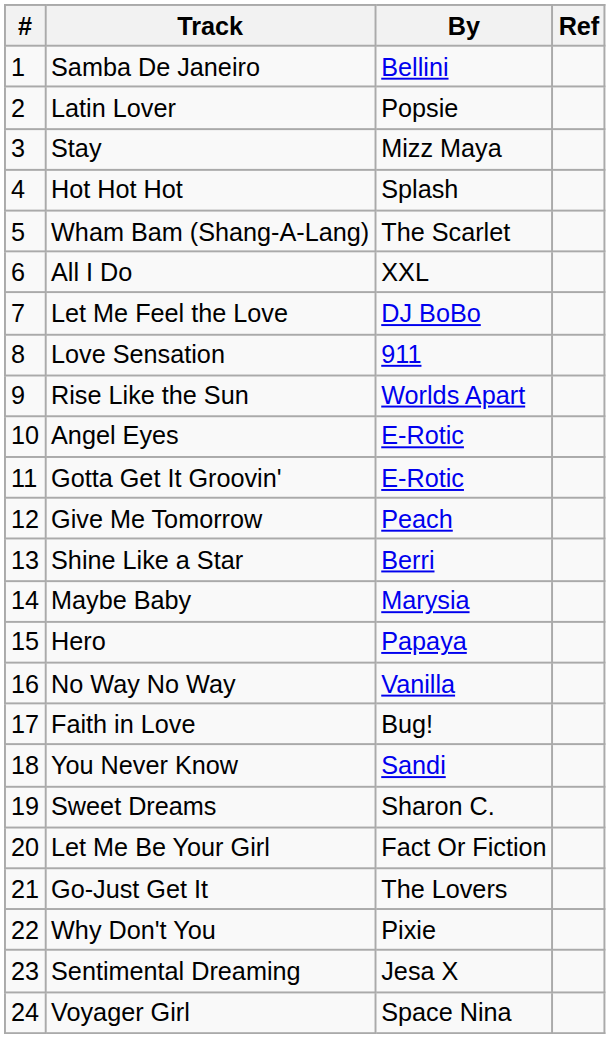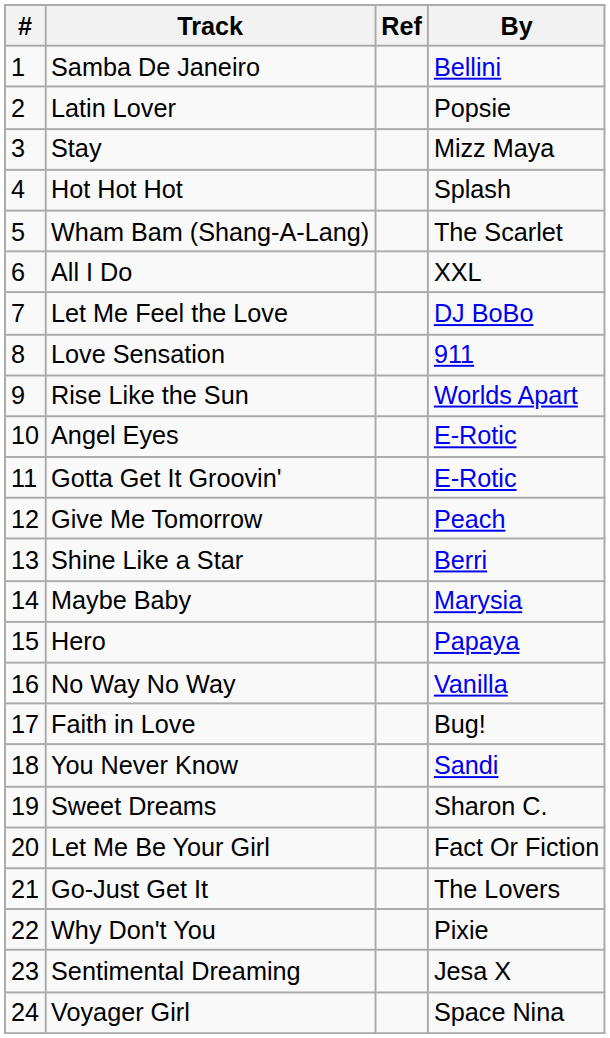 <table class="wikitable" style="font-size: small;">
 <tr>
 <th>#</th>
 <th>Track</th>
+<th>Ref</th>
 <th>By</th>
-<th>Ref</th>
 </tr>
 <tr>
 <td>1</td>
 <td>Samba De Janeiro</td>
+<td></td>
 <td><a href='#'>Bellini</a></td>
-<td></td>
 </tr>
 <tr>
 <td>2</td>
 <td>Latin Lover</td>
+<td></td>
 <td>Popsie</td>
-<td></td>
 </tr>
 <tr>
 <td>3</td>
 <td>Stay</td>
+<td></td>
 <td>Mizz Maya</td>
-<td></td>
 </tr>
 <tr>
 <td>4</td>
 <td>Hot Hot Hot</td>
+<td></td>
 <td>Splash</td>
-<td></td>
 </tr>
 <tr>
 <td>5</td>
 <td>Wham Bam (Shang-A-Lang)</td>
+<td></td>
 <td>The Scarlet</td>
-<td></td>
 </tr>
 <tr>
 <td>6</td>
 <td>All I Do</td>
+<td></td>
 <td>XXL</td>
-<td></td>
 </tr>
 <tr>
 <td>7</td>
 <td>Let Me Feel the Love</td>
+<td></td>
 <td><a href='#'>DJ BoBo</a></td>
-<td></td>
 </tr>
 <tr>
 <td>8</td>
 <td>Love Sensation</td>
+<td></td>
 <td><a href='#'>911</a></td>
-<td></td>
 </tr>
 <tr>
 <td>9</td>
 <td>Rise Like the Sun</td>
+<td></td>
 <td><a href='#'>Worlds Apart</a></td>
-<td></td>
 </tr>
 <tr>
 <td>10</td>
 <td>Angel Eyes</td>
+<td></td>
 <td><a href='#'>E-Rotic</a></td>
-<td></td>
 </tr>
 <tr>
 <td>11</td>
 <td>Gotta Get It Groovin'</td>
+<td></td>
 <td><a href='#'>E-Rotic</a></td>
-<td></td>
 </tr>
 <tr>
 <td>12</td>
 <td>Give Me Tomorrow</td>
+<td></td>
 <td><a href='#'>Peach</a></td>
-<td></td>
 </tr>
 <tr>
 <td>13</td>
 <td>Shine Like a Star</td>
+<td></td>
 <td><a href='#'>Berri</a></td>
-<td></td>
 </tr>
 <tr>
 <td>14</td>
 <td>Maybe Baby</td>
+<td></td>
 <td><a href='#'>Marysia</a></td>
-<td></td>
 </tr>
 <tr>
 <td>15</td>
 <td>Hero</td>
+<td></td>
 <td><a href='#'>Papaya</a></td>
-<td></td>
 </tr>
 <tr>
 <td>16</td>
 <td>No Way No Way</td>
+<td></td>
 <td><a href='#'>Vanilla</a></td>
-<td></td>
 </tr>
 <tr>
 <td>17</td>
 <td>Faith in Love</td>
+<td></td>
 <td>Bug!</td>
-<td></td>
 </tr>
 <tr>
 <td>18</td>
 <td>You Never Know</td>
+<td></td>
 <td><a href='#'>Sandi</a></td>
-<td></td>
 </tr>
 <tr>
 <td>19</td>
 <td>Sweet Dreams</td>
+<td></td>
 <td>Sharon C.</td>
-<td></td>
 </tr>
 <tr>
 <td>20</td>
 <td>Let Me Be Your Girl</td>
+<td></td>
 <td>Fact Or Fiction</td>
-<td></td>
 </tr>
 <tr>
 <td>21</td>
 <td>Go-Just Get It</td>
+<td></td>
 <td>The Lovers</td>
-<td></td>
 </tr>
 <tr>
 <td>22</td>
 <td>Why Don't You</td>
+<td></td>
 <td>Pixie</td>
-<td></td>
 </tr>
 <tr>
 <td>23</td>
 <td>Sentimental Dreaming</td>
+<td></td>
 <td>Jesa X</td>
-<td></td>
 </tr>
 <tr>
 <td>24</td>
 <td>Voyager Girl</td>
+<td></td>
 <td>Space Nina</td>
-<td></td>
 </tr>
 </table>
